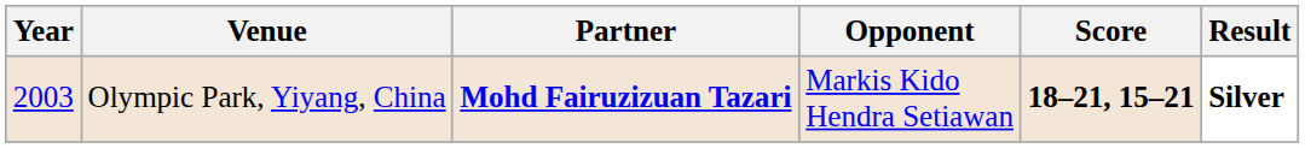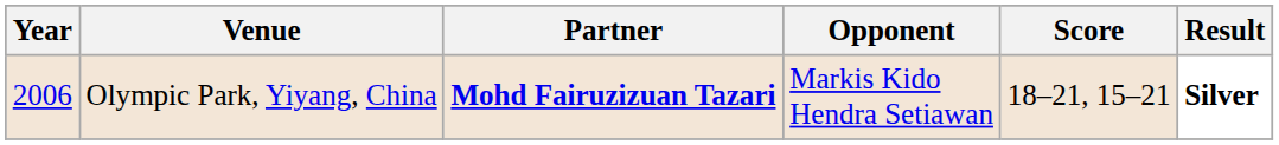 <table class="sortable wikitable" style="font-size: 90%;">
 <tr>
 <th>Year</th>
 <th>Venue</th>
 <th>Partner</th>
 <th>Opponent</th>
 <th>Score</th>
 <th>Result</th>
 </tr>
 <tr style="background:#F3E6D7">
-<td align="center"><a href='#'>2003</a></td>
+<td align="center"><a href='#'>2006</a></td>
 <td align="left">Olympic Park, <a href='#'>Yiyang</a>, <a href='#'>China</a></td>
 <td align="left"><strong> <a href='#'>Mohd Fairuzizuan Tazari</a></strong></td>
 <td align="left"> <a href='#'>Markis Kido</a><br> <a href='#'>Hendra Setiawan</a></td>
-<td align="left"><strong>18–21, 15–21</strong></td>
+<td align="left">18–21, 15–21</td>
 <td style="text-align:left; background:white"> <strong>Silver</strong></td>
 </tr>
 </table>
